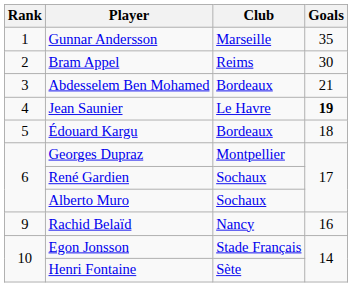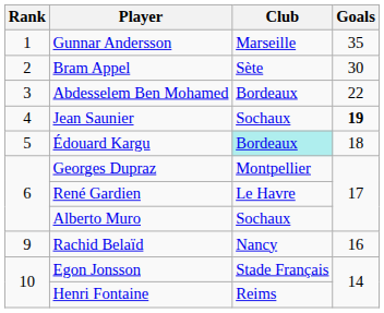 <table class="wikitable" style="text-align:center">
 <tr>
 <th>Rank</th>
 <th>Player</th>
 <th>Club</th>
 <th>Goals</th>
 </tr>
 <tr>
 <td>1</td>
 <td align="left"> <a href='#'>Gunnar Andersson</a></td>
 <td align="left"><a href='#'>Marseille</a></td>
 <td>35</td>
 </tr>
 <tr>
 <td>2</td>
 <td align="left"> <a href='#'>Bram Appel</a></td>
-<td align="left"><a href='#'>Reims</a></td>
+<td align="left"><a href='#'>Sète</a></td>
 <td>30</td>
 </tr>
 <tr>
 <td>3</td>
 <td align="left"> <a href='#'>Abdesselem Ben Mohamed</a></td>
 <td align="left"><a href='#'>Bordeaux</a></td>
-<td>21</td>
+<td>22</td>
 </tr>
 <tr>
 <td>4</td>
 <td align="left"> <a href='#'>Jean Saunier</a></td>
-<td align="left"><a href='#'>Le Havre</a></td>
+<td align="left"><a href='#'>Sochaux</a></td>
 <td><strong>19</strong></td>
 </tr>
 <tr>
 <td>5</td>
 <td align="left">  <a href='#'>Édouard Kargu</a></td>
-<td align="left"><a href='#'>Bordeaux</a></td>
+<td align="left" style="background: paleturquoise;"><a href='#'>Bordeaux</a></td>
 <td>18</td>
 </tr>
 <tr>
 <td rowspan="3">6</td>
 <td align="left"> <a href='#'>Georges Dupraz</a></td>
 <td align="left"><a href='#'>Montpellier</a></td>
 <td rowspan="3">17</td>
 </tr>
 <tr>
 <td align="left"> <a href='#'>René Gardien</a></td>
-<td align="left"><a href='#'>Sochaux</a></td>
+<td align="left"><a href='#'>Le Havre</a></td>
 </tr>
 <tr>
 <td align="left"> <a href='#'>Alberto Muro</a></td>
 <td align="left"><a href='#'>Sochaux</a></td>
 </tr>
 <tr>
 <td>9</td>
 <td align="left"> <a href='#'>Rachid Belaïd</a></td>
 <td align="left"><a href='#'>Nancy</a></td>
 <td>16</td>
 </tr>
 <tr>
 <td rowspan="2">10</td>
 <td align="left"> <a href='#'>Egon Jonsson</a></td>
 <td align="left"><a href='#'>Stade Français</a></td>
 <td rowspan="2">14</td>
 </tr>
 <tr>
 <td align="left"> <a href='#'>Henri Fontaine</a></td>
-<td align="left"><a href='#'>Sète</a></td>
+<td align="left"><a href='#'>Reims</a></td>
 </tr>
 </table>
